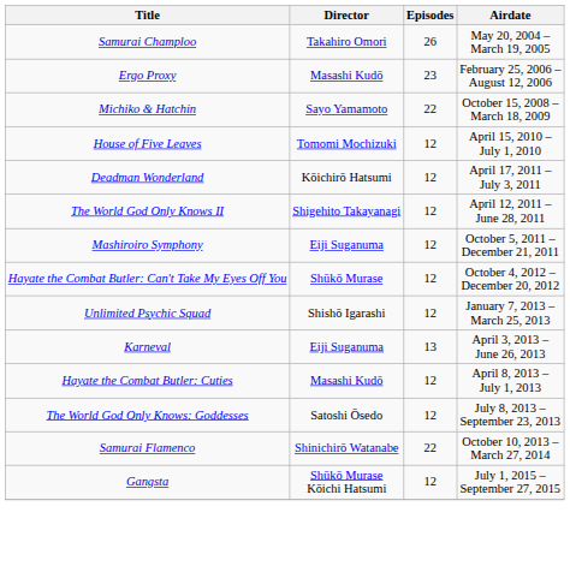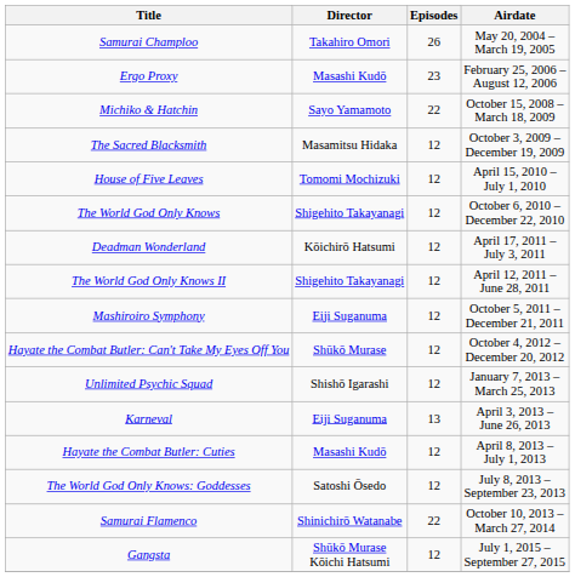 <table class="wikitable sortable" style="text-align:center; margin=auto; ">
 <tr>
 <th scope="col">Title</th>
 <th scope="col">Director</th>
 <th scope="col">Episodes</th>
 <th scope="col" class="unsortable">Airdate</th>
 </tr>
 <tr>
 <td><em><a href='#'>Samurai Champloo</a></em></td>
 <td><a href='#'>Takahiro Omori</a></td>
 <td>26</td>
 <td>May 20, 2004 –<br>March 19, 2005</td>
 </tr>
 <tr>
 <td><em><a href='#'>Ergo Proxy</a></em></td>
 <td><a href='#'>Masashi Kudō</a></td>
 <td>23</td>
 <td>February 25, 2006 –<br>August 12, 2006</td>
 </tr>
 <tr>
 <td><em><a href='#'>Michiko & Hatchin</a></em></td>
 <td><a href='#'>Sayo Yamamoto</a></td>
 <td>22</td>
 <td>October 15, 2008 –<br>March 18, 2009</td>
 </tr>
 <tr>
+<td><em><a href='#'>The Sacred Blacksmith</a></em></td>
+<td>Masamitsu Hidaka</td>
+<td>12</td>
+<td>October 3, 2009 –<br>December 19, 2009</td>
+</tr>
+<tr>
 <td><em><a href='#'>House of Five Leaves</a></em></td>
 <td><a href='#'>Tomomi Mochizuki</a></td>
 <td>12</td>
 <td>April 15, 2010 –<br>July 1, 2010</td>
+</tr>
+<tr>
+<td><em><a href='#'>The World God Only Knows</a></em></td>
+<td><a href='#'>Shigehito Takayanagi</a></td>
+<td>12</td>
+<td>October 6, 2010 –<br>December 22, 2010</td>
 </tr>
 <tr>
 <td><em><a href='#'>Deadman Wonderland</a></em></td>
 <td>Kōichirō Hatsumi</td>
 <td>12</td>
 <td>April 17, 2011 –<br>July 3, 2011</td>
 </tr>
 <tr>
 <td><em><a href='#'>The World God Only Knows II</a></em></td>
 <td><a href='#'>Shigehito Takayanagi</a></td>
 <td>12</td>
 <td>April 12, 2011 –<br>June 28, 2011</td>
 </tr>
 <tr>
 <td><em><a href='#'>Mashiroiro Symphony</a></em></td>
 <td><a href='#'>Eiji Suganuma</a></td>
 <td>12</td>
 <td>October 5, 2011 –<br>December 21, 2011</td>
 </tr>
 <tr>
 <td><em><a href='#'>Hayate the Combat Butler: Can't Take My Eyes Off You</a></em></td>
 <td><a href='#'>Shūkō Murase</a></td>
 <td>12</td>
 <td>October 4, 2012 –<br>December 20, 2012</td>
 </tr>
 <tr>
 <td><em><a href='#'>Unlimited Psychic Squad</a></em></td>
 <td>Shishō Igarashi</td>
 <td>12</td>
 <td>January 7, 2013 –<br>March 25, 2013</td>
 </tr>
 <tr>
 <td><em><a href='#'>Karneval</a></em></td>
 <td><a href='#'>Eiji Suganuma</a></td>
 <td>13</td>
 <td>April 3, 2013 –<br>June 26, 2013</td>
 </tr>
 <tr>
 <td><em><a href='#'>Hayate the Combat Butler: Cuties</a></em></td>
 <td><a href='#'>Masashi Kudō</a></td>
 <td>12</td>
 <td>April 8, 2013 –<br>July 1, 2013</td>
 </tr>
 <tr>
 <td><em><a href='#'>The World God Only Knows: Goddesses</a></em></td>
 <td>Satoshi Ōsedo</td>
 <td>12</td>
 <td>July 8, 2013 –<br>September 23, 2013</td>
 </tr>
 <tr>
 <td><em><a href='#'>Samurai Flamenco</a></em></td>
 <td><a href='#'>Shinichirō Watanabe</a></td>
 <td>22</td>
 <td>October 10, 2013 –<br>March 27, 2014</td>
 </tr>
 <tr>
 <td><em><a href='#'>Gangsta</a></em></td>
 <td><a href='#'>Shūkō Murase</a><br>Kōichi Hatsumi</td>
 <td>12</td>
 <td>July 1, 2015 –<br>September 27, 2015</td>
 </tr>
 <tr>
 </tr>
 </table>
